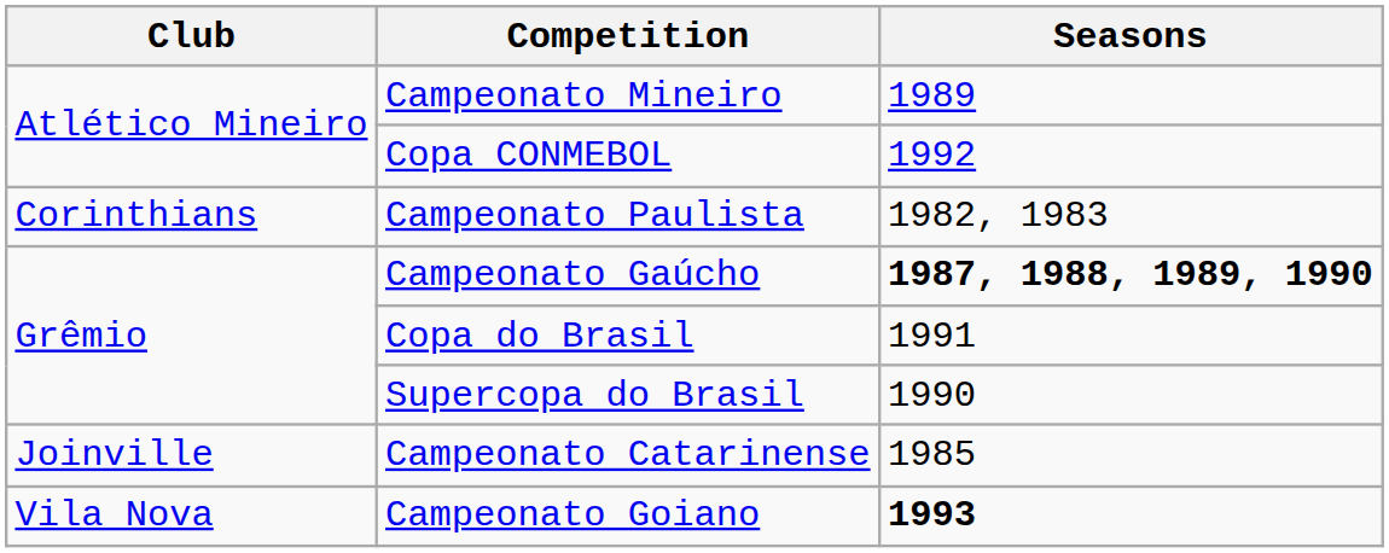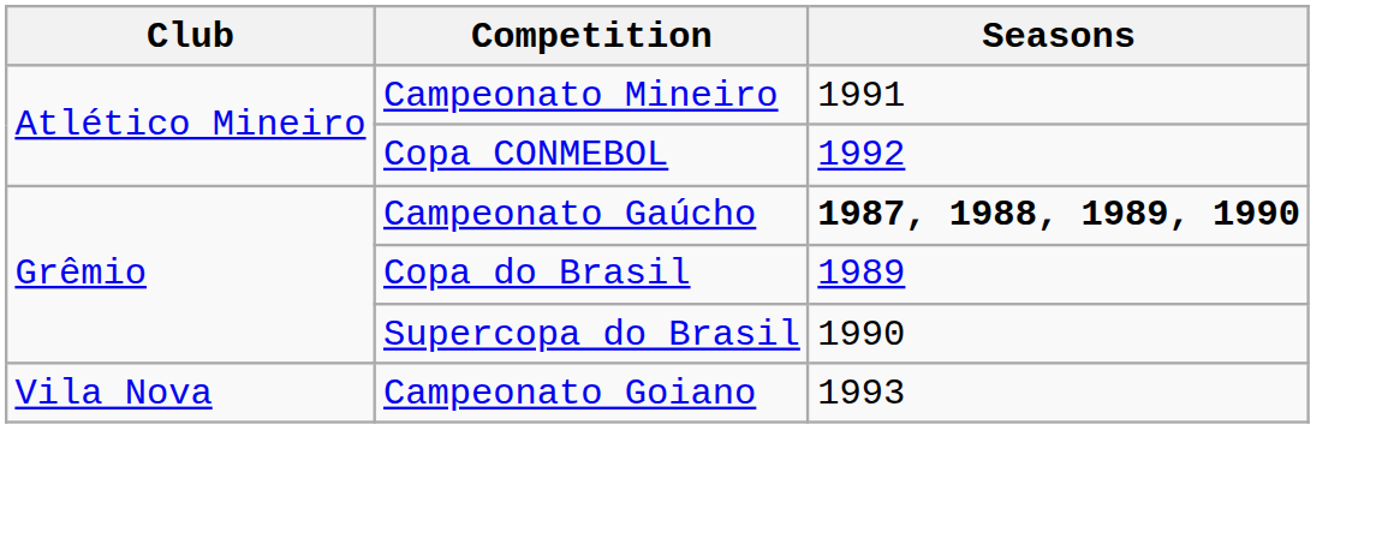 <table class="wikitable sortable">
 <tr>
 <th>Club</th>
 <th>Competition</th>
 <th>Seasons</th>
 </tr>
 <tr>
 <td rowspan=2><a href='#'>Atlético Mineiro</a></td>
 <td><a href='#'>Campeonato Mineiro</a></td>
-<td><a href='#'>1989</a></td>
+<td>1991</td>
 </tr>
 <tr>
 <td><a href='#'>Copa CONMEBOL</a></td>
 <td><a href='#'>1992</a></td>
-</tr>
-<tr>
-<td><a href='#'>Corinthians</a></td>
-<td><a href='#'>Campeonato Paulista</a></td>
-<td>1982, 1983</td>
 </tr>
 <tr>
 <td rowspan=3><a href='#'>Grêmio</a></td>
 <td><a href='#'>Campeonato Gaúcho</a></td>
 <td><strong>1987, 1988, 1989, 1990</strong></td>
 </tr>
 <tr>
 <td><a href='#'>Copa do Brasil</a></td>
-<td>1991</td>
+<td><a href='#'>1989</a></td>
 </tr>
 <tr>
 <td><a href='#'>Supercopa do Brasil</a></td>
 <td>1990</td>
 </tr>
 <tr>
-<td><a href='#'>Joinville</a></td>
-<td><a href='#'>Campeonato Catarinense</a></td>
-<td>1985</td>
-</tr>
-<tr>
 <td><a href='#'>Vila Nova</a></td>
 <td><a href='#'>Campeonato Goiano</a></td>
-<td><strong>1993</strong></td>
+<td>1993</td>
 </tr>
 </table>
